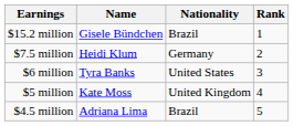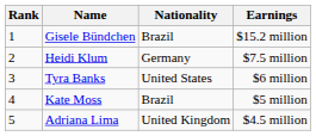 <table class="wikitable sortable" border="0">
 <tr>
-<th scope="col">Earnings</th>
+<th scope="col">Rank</th>
 <th scope="col">Name</th>
 <th scope="col">Nationality</th>
-<th scope="col">Rank</th>
+<th scope="col">Earnings</th>
 </tr>
 <tr>
-<td align="right">$15.2 million</td>
+<td>1</td>
 <td><a href='#'>Gisele Bündchen</a></td>
 <td>Brazil</td>
-<td>1</td>
+<td align="right">$15.2 million</td>
 </tr>
 <tr>
-<td align="right">$7.5 million</td>
+<td>2</td>
 <td><a href='#'>Heidi Klum</a></td>
 <td>Germany</td>
-<td>2</td>
+<td align="right">$7.5 million</td>
 </tr>
 <tr>
-<td align="right">$6 million</td>
+<td>3</td>
 <td><a href='#'>Tyra Banks</a></td>
 <td>United States</td>
-<td>3</td>
+<td align="right">$6 million</td>
 </tr>
 <tr>
+<td>4</td>
+<td><a href='#'>Kate Moss</a></td>
+<td>Brazil</td>
 <td align="right">$5 million</td>
-<td><a href='#'>Kate Moss</a></td>
-<td>United Kingdom</td>
-<td>4</td>
 </tr>
 <tr>
+<td>5</td>
+<td><a href='#'>Adriana Lima</a></td>
+<td>United Kingdom</td>
 <td align="right">$4.5 million</td>
-<td><a href='#'>Adriana Lima</a></td>
-<td>Brazil</td>
-<td>5</td>
 </tr>
 </table>
